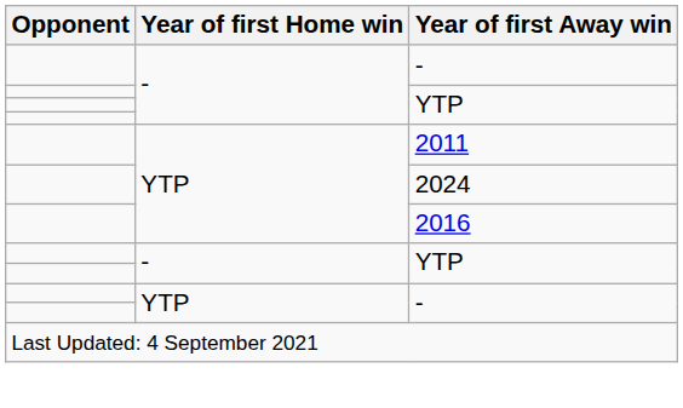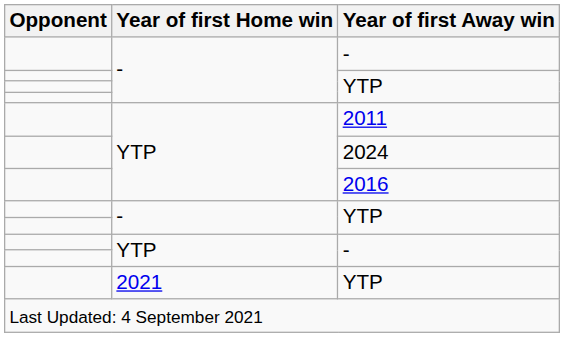 <table class="wikitable plainrowheaders sortable">
 <tr>
 <th>Opponent</th>
 <th>Year of first Home win</th>
 <th>Year of first Away win</th>
 </tr>
 <tr>
 <td></td>
 <td rowspan=4>-</td>
 <td>-</td>
 </tr>
 <tr>
 <td></td>
 <td rowspan=3>YTP</td>
 </tr>
 <tr>
 <td></td>
 </tr>
 <tr>
 <td></td>
 </tr>
 <tr>
 <td></td>
 <td rowspan="3">YTP</td>
 <td><a href='#'>2011</a></td>
 </tr>
 <tr>
 <td></td>
 <td>2024</td>
 </tr>
 <tr>
 <td></td>
 <td><a href='#'>2016</a></td>
 </tr>
 <tr>
 <td></td>
 <td rowspan=2>-</td>
 <td rowspan=2>YTP</td>
 </tr>
 <tr>
 <td></td>
 </tr>
 <tr>
 <td></td>
 <td rowspan=2>YTP</td>
 <td rowspan=2>-</td>
 </tr>
 <tr>
 <td></td>
 </tr>
+<tr>
+<td></td>
+<td><a href='#'>2021</a></td>
+<td>YTP</td>
+</tr>
 <tr class="sortbottom">
 <td colspan="3"><small>Last Updated: 4 September 2021</small></td>
 </tr>
 </table>
